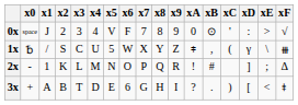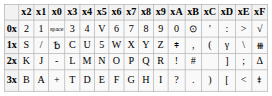 <table class=wikitable style="text-align:center" border=1>
 <tr>
 <th></th>
+<th>x2</th>
+<th>x1</th>
 <th>x0</th>
-<th>x1</th>
-<th>x2</th>
 <th>x3</th>
 <th>x4</th>
 <th>x5</th>
 <th>x6</th>
 <th>x7</th>
 <th>x8</th>
 <th>x9</th>
 <th>xA</th>
 <th>xB</th>
 <th>xC</th>
 <th>xD</th>
 <th>xE</th>
 <th>xF</th>
 </tr>
 <tr>
 <th>0x</th>
+<td>2</td>
+<td>1</td>
 <td style="font-size: 60%">space</td>
-<td>J</td>
-<td>2</td>
 <td>3</td>
 <td>4</td>
 <td>V</td>
-<td>F</td>
+<td>6</td>
 <td>7</td>
 <td>8</td>
 <td>9</td>
 <td>0</td>
 <td>⊙</td>
 <td>'</td>
 <td>:</td>
 <td>></td>
 <td>√</td>
 </tr>
 <tr>
 <th>1x</th>
+<td>S</td>
+<td>/</td>
 <td>␢</td>
-<td>/</td>
-<td>S</td>
 <td>C</td>
 <td>U</td>
 <td>5</td>
 <td>W</td>
 <td>X</td>
 <td>Y</td>
 <td>Z</td>
 <td>⧧</td>
 <td>,</td>
 <td>(</td>
 <td>γ</td>
 <td>\</td>
 <td>⧻</td>
 </tr>
 <tr>
 <th>2x</th>
+<td>K</td>
+<td>J</td>
 <td>-</td>
-<td>1</td>
-<td>K</td>
 <td>L</td>
 <td>M</td>
 <td>N</td>
 <td>O</td>
 <td>P</td>
 <td>Q</td>
 <td>R</td>
 <td>!</td>
 <td>#</td>
 <td></td>
 <td>]</td>
 <td>;</td>
 <td>Δ</td>
 </tr>
 <tr>
 <th>3x</th>
+<td>B</td>
+<td>A</td>
 <td>+</td>
-<td>A</td>
-<td>B</td>
 <td>T</td>
 <td>D</td>
 <td>E</td>
-<td>6</td>
+<td>F</td>
 <td>G</td>
 <td>H</td>
 <td>I</td>
 <td>?</td>
 <td>.</td>
 <td>)</td>
 <td>[</td>
 <td><</td>
 <td>⯒</td>
 </tr>
 </table>
